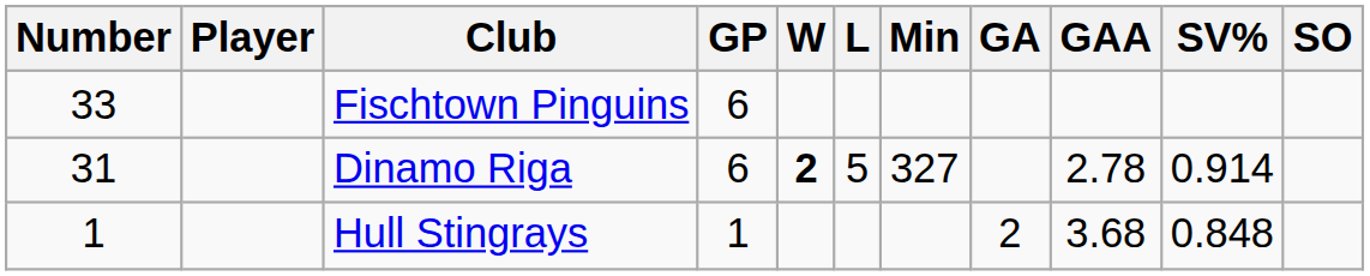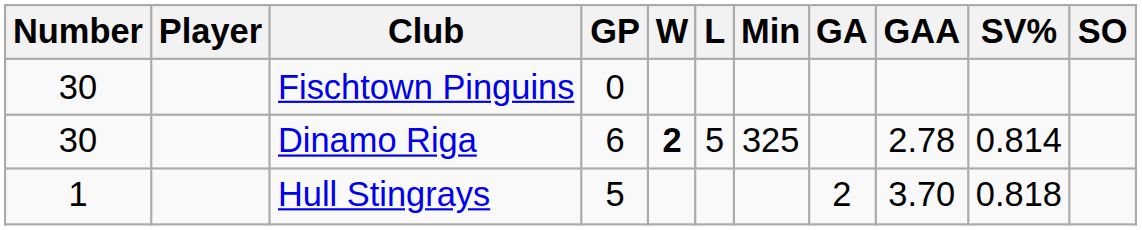 <table class="wikitable sortable" style="text-align:center; padding:4px; border-spacing=0;">
 <tr>
 <th>Number</th>
 <th>Player</th>
 <th>Club</th>
 <th>GP</th>
 <th>W</th>
 <th>L</th>
 <th>Min</th>
 <th>GA</th>
 <th>GAA</th>
 <th>SV%</th>
 <th>SO</th>
 </tr>
 <tr>
-<td>33</td>
+<td>30</td>
 <td align=left></td>
 <td align=left><a href='#'>Fischtown Pinguins</a></td>
-<td>6</td>
+<td>0</td>
 <td></td>
 <td></td>
 <td></td>
 <td></td>
 <td></td>
 <td></td>
 <td></td>
 </tr>
 <tr>
-<td>31</td>
+<td>30</td>
 <td align=left></td>
 <td align=left><a href='#'>Dinamo Riga</a></td>
 <td>6</td>
 <td><strong>2</strong></td>
 <td>5</td>
-<td>327</td>
+<td>325</td>
 <td></td>
 <td>2.78</td>
-<td>0.914</td>
+<td>0.814</td>
 <td></td>
 </tr>
 <tr>
 <td>1</td>
 <td align=left></td>
 <td align=left><a href='#'>Hull Stingrays</a></td>
-<td>1</td>
+<td>5</td>
 <td></td>
 <td></td>
 <td></td>
 <td>2</td>
-<td>3.68</td>
-<td>0.848</td>
+<td>3.70</td>
+<td>0.818</td>
 <td></td>
 </tr>
 </table>
